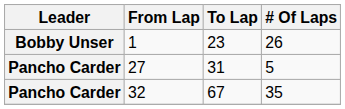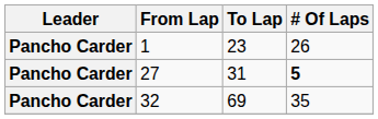 <table class="wikitable" style="font-size:95%;">
 <tr>
 <th>Leader</th>
 <th>From Lap</th>
 <th>To Lap</th>
 <th># Of Laps</th>
 </tr>
 <tr>
-<th>Bobby Unser</th>
+<th>Pancho Carder</th>
 <td>1</td>
 <td>23</td>
 <td>26</td>
 </tr>
 <tr>
 <th>Pancho Carder</th>
 <td>27</td>
 <td>31</td>
-<td>5</td>
+<td><strong>5</strong></td>
 </tr>
 <tr>
 <th>Pancho Carder</th>
 <td>32</td>
-<td>67</td>
+<td>69</td>
 <td>35</td>
 </tr>
 <tr>
 </tr>
 </table>
